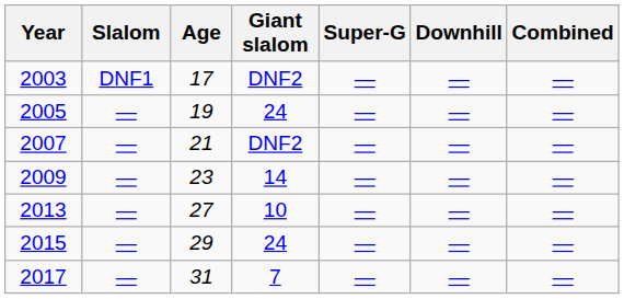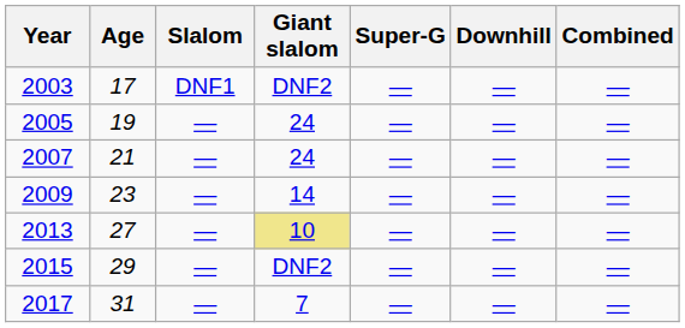 <table class=wikitable style="text-align:center">
 <tr>
 <th>  Year  </th>
+<th> Age </th>
 <th> Slalom </th>
-<th> Age </th>
 <th> Giant <br> slalom </th>
 <th>Super-G</th>
 <th>Downhill</th>
 <th>Combined</th>
 </tr>
 <tr>
 <td><a href='#'>2003</a></td>
+<td><em>17</em></td>
 <td><a href='#'>DNF1</a></td>
-<td><em>17</em></td>
 <td><a href='#'>DNF2</a></td>
 <td><a href='#'>—</a></td>
 <td><a href='#'>—</a></td>
 <td><a href='#'>—</a></td>
 </tr>
 <tr>
 <td><a href='#'>2005</a></td>
+<td><em>19</em></td>
 <td><a href='#'>—</a></td>
-<td><em>19</em></td>
 <td><a href='#'>24</a></td>
 <td><a href='#'>—</a></td>
 <td><a href='#'>—</a></td>
 <td><a href='#'>—</a></td>
 </tr>
 <tr>
 <td><a href='#'>2007</a></td>
+<td><em>21</em></td>
 <td><a href='#'>—</a></td>
-<td><em>21</em></td>
-<td><a href='#'>DNF2</a></td>
+<td><a href='#'>24</a></td>
 <td><a href='#'>—</a></td>
 <td><a href='#'>—</a></td>
 <td><a href='#'>—</a></td>
 </tr>
 <tr>
 <td><a href='#'>2009</a></td>
+<td><em>23</em></td>
 <td><a href='#'>—</a></td>
-<td><em>23</em></td>
 <td><a href='#'>14</a></td>
 <td><a href='#'>—</a></td>
 <td><a href='#'>—</a></td>
 <td><a href='#'>—</a></td>
 </tr>
 <tr>
 <td><a href='#'>2013</a></td>
+<td><em>27</em></td>
 <td><a href='#'>—</a></td>
-<td><em>27</em></td>
-<td><a href='#'>10</a></td>
+<td style="background: khaki;"><a href='#'>10</a></td>
 <td><a href='#'>—</a></td>
 <td><a href='#'>—</a></td>
 <td><a href='#'>—</a></td>
 </tr>
 <tr>
 <td><a href='#'>2015</a></td>
+<td><em>29</em></td>
 <td><a href='#'>—</a></td>
-<td><em>29</em></td>
-<td><a href='#'>24</a></td>
+<td><a href='#'>DNF2</a></td>
 <td><a href='#'>—</a></td>
 <td><a href='#'>—</a></td>
 <td><a href='#'>—</a></td>
 </tr>
 <tr>
 <td><a href='#'>2017</a></td>
+<td><em>31</em></td>
 <td><a href='#'>—</a></td>
-<td><em>31</em></td>
 <td><a href='#'>7</a></td>
 <td><a href='#'>—</a></td>
 <td><a href='#'>—</a></td>
 <td><a href='#'>—</a></td>
 </tr>
 </table>
